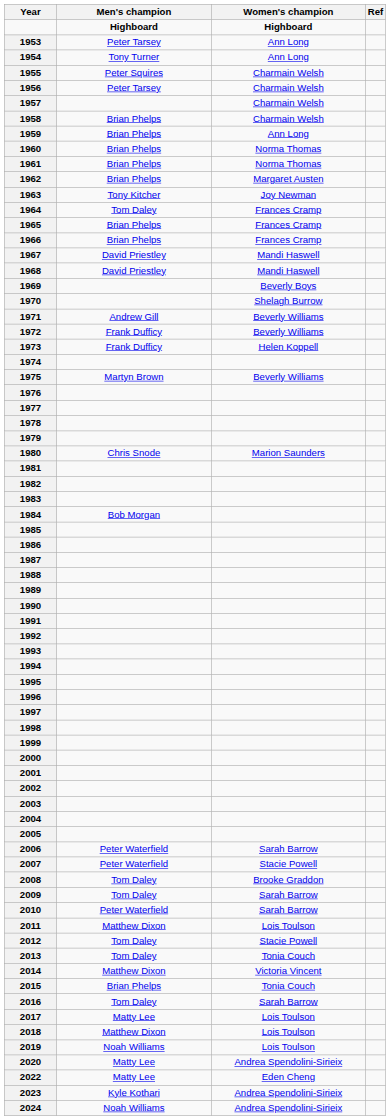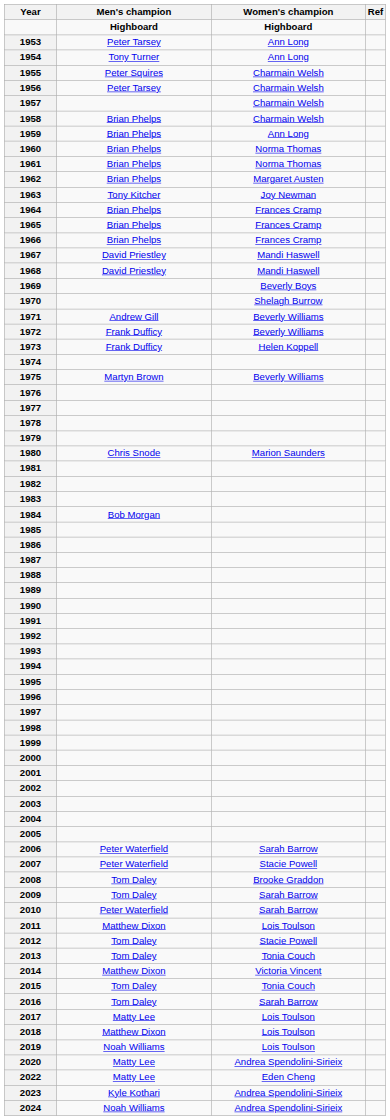 <table class="wikitable" style="text-align:center">
 <tr>
 <th width=80>Year</th>
 <th width=250>Men's champion</th>
 <th width=250>Women's champion</th>
 <th width=20>Ref</th>
 </tr>
 <tr>
 <td></td>
 <td><strong>Highboard</strong></td>
 <td><strong>Highboard</strong></td>
 </tr>
 <tr>
 <th>1953</th>
 <td><a href='#'>Peter Tarsey</a></td>
 <td><a href='#'>Ann Long</a></td>
 <td></td>
 </tr>
 <tr>
 <th>1954</th>
 <td><a href='#'>Tony Turner</a></td>
 <td><a href='#'>Ann Long</a></td>
 <td></td>
 </tr>
 <tr>
 <th>1955</th>
 <td><a href='#'>Peter Squires</a></td>
 <td><a href='#'>Charmain Welsh</a></td>
 <td></td>
 </tr>
 <tr>
 <th>1956</th>
 <td><a href='#'>Peter Tarsey</a></td>
 <td><a href='#'>Charmain Welsh</a></td>
 <td></td>
 </tr>
 <tr>
 <th>1957</th>
 <td></td>
 <td><a href='#'>Charmain Welsh</a></td>
 <td></td>
 </tr>
 <tr>
 <th>1958</th>
 <td><a href='#'>Brian Phelps</a></td>
 <td><a href='#'>Charmain Welsh</a></td>
 <td></td>
 </tr>
 <tr>
 <th>1959</th>
 <td><a href='#'>Brian Phelps</a></td>
 <td><a href='#'>Ann Long</a></td>
 <td></td>
 </tr>
 <tr>
 <th>1960</th>
 <td><a href='#'>Brian Phelps</a></td>
 <td><a href='#'>Norma Thomas</a></td>
 <td></td>
 </tr>
 <tr>
 <th>1961</th>
 <td><a href='#'>Brian Phelps</a></td>
 <td><a href='#'>Norma Thomas</a></td>
 <td></td>
 </tr>
 <tr>
 <th>1962</th>
 <td><a href='#'>Brian Phelps</a></td>
 <td><a href='#'>Margaret Austen</a></td>
 <td></td>
 </tr>
 <tr>
 <th>1963</th>
 <td><a href='#'>Tony Kitcher</a></td>
 <td><a href='#'>Joy Newman</a></td>
 <td></td>
 </tr>
 <tr>
 <th>1964</th>
-<td><a href='#'>Tom Daley</a></td>
+<td><a href='#'>Brian Phelps</a></td>
 <td><a href='#'>Frances Cramp</a></td>
 <td></td>
 </tr>
 <tr>
 <th>1965</th>
 <td><a href='#'>Brian Phelps</a></td>
 <td><a href='#'>Frances Cramp</a></td>
 <td></td>
 </tr>
 <tr>
 <th>1966</th>
 <td><a href='#'>Brian Phelps</a></td>
 <td><a href='#'>Frances Cramp</a></td>
 <td></td>
 </tr>
 <tr>
 <th>1967</th>
 <td><a href='#'>David Priestley</a></td>
 <td><a href='#'>Mandi Haswell</a></td>
 <td></td>
 </tr>
 <tr>
 <th>1968</th>
 <td><a href='#'>David Priestley</a></td>
 <td><a href='#'>Mandi Haswell</a></td>
 <td></td>
 </tr>
 <tr>
 <th>1969</th>
 <td></td>
 <td><a href='#'>Beverly Boys</a></td>
 <td></td>
 </tr>
 <tr>
 <th>1970</th>
 <td></td>
 <td><a href='#'>Shelagh Burrow</a></td>
 <td></td>
 </tr>
 <tr>
 <th>1971</th>
 <td><a href='#'>Andrew Gill</a></td>
 <td><a href='#'>Beverly Williams</a></td>
 <td></td>
 </tr>
 <tr>
 <th>1972</th>
 <td><a href='#'>Frank Dufficy</a></td>
 <td><a href='#'>Beverly Williams</a></td>
 <td></td>
 </tr>
 <tr>
 <th>1973</th>
 <td><a href='#'>Frank Dufficy</a></td>
 <td><a href='#'>Helen Koppell</a></td>
 <td></td>
 </tr>
 <tr>
 <th>1974</th>
 <td></td>
 <td></td>
 <td></td>
 </tr>
 <tr>
 <th>1975</th>
 <td><a href='#'>Martyn Brown</a></td>
 <td><a href='#'>Beverly Williams</a></td>
 <td></td>
 </tr>
 <tr>
 <th>1976</th>
 <td></td>
 <td></td>
 <td></td>
 </tr>
 <tr>
 <th>1977</th>
 <td></td>
 <td></td>
 <td></td>
 </tr>
 <tr>
 <th>1978</th>
 <td></td>
 <td></td>
 <td></td>
 </tr>
 <tr>
 <th>1979</th>
 <td></td>
 <td></td>
 <td></td>
 </tr>
 <tr>
 <th>1980</th>
 <td><a href='#'>Chris Snode</a></td>
 <td><a href='#'>Marion Saunders</a></td>
 <td></td>
 </tr>
 <tr>
 <th>1981</th>
 <td></td>
 <td></td>
 <td></td>
 </tr>
 <tr>
 <th>1982</th>
 <td></td>
 <td></td>
 <td></td>
 </tr>
 <tr>
 <th>1983</th>
 <td></td>
 <td></td>
 <td></td>
 </tr>
 <tr>
 <th>1984</th>
 <td><a href='#'>Bob Morgan</a></td>
 <td></td>
 <td></td>
 </tr>
 <tr>
 <th>1985</th>
 <td></td>
 <td></td>
 <td></td>
 </tr>
 <tr>
 <th>1986</th>
 <td></td>
 <td></td>
 <td></td>
 </tr>
 <tr>
 <th>1987</th>
 <td></td>
 <td></td>
 <td></td>
 </tr>
 <tr>
 <th>1988</th>
 <td></td>
 <td></td>
 <td></td>
 </tr>
 <tr>
 <th>1989</th>
 <td></td>
 <td></td>
 <td></td>
 </tr>
 <tr>
 <th>1990</th>
 <td></td>
 <td></td>
 <td></td>
 </tr>
 <tr>
 <th>1991</th>
 <td></td>
 <td></td>
 <td></td>
 </tr>
 <tr>
 <th>1992</th>
 <td></td>
 <td></td>
 <td></td>
 </tr>
 <tr>
 <th>1993</th>
 <td></td>
 <td></td>
 <td></td>
 </tr>
 <tr>
 <th>1994</th>
 <td></td>
 <td></td>
 <td></td>
 </tr>
 <tr>
 <th>1995</th>
 <td></td>
 <td></td>
 <td></td>
 </tr>
 <tr>
 <th>1996</th>
 <td></td>
 <td></td>
 <td></td>
 </tr>
 <tr>
 <th>1997</th>
 <td></td>
 <td></td>
 <td></td>
 </tr>
 <tr>
 <th>1998</th>
 <td></td>
 <td></td>
 <td></td>
 </tr>
 <tr>
 <th>1999</th>
 <td></td>
 <td></td>
 <td></td>
 </tr>
 <tr>
 <th>2000</th>
 <td></td>
 <td></td>
 <td></td>
 </tr>
 <tr>
 <th>2001</th>
 <td></td>
 <td></td>
 <td></td>
 </tr>
 <tr>
 <th>2002</th>
 <td></td>
 <td></td>
 <td></td>
 </tr>
 <tr>
 <th>2003</th>
 <td></td>
 <td></td>
 <td></td>
 </tr>
 <tr>
 <th>2004</th>
 <td></td>
 <td></td>
 <td></td>
 </tr>
 <tr>
 <th>2005</th>
 <td></td>
 <td></td>
 <td></td>
 </tr>
 <tr>
 <th>2006</th>
 <td><a href='#'>Peter Waterfield</a></td>
 <td><a href='#'>Sarah Barrow</a></td>
 <td></td>
 </tr>
 <tr>
 <th>2007</th>
 <td><a href='#'>Peter Waterfield</a></td>
 <td><a href='#'>Stacie Powell</a></td>
 <td></td>
 </tr>
 <tr>
 <th>2008</th>
 <td><a href='#'>Tom Daley</a></td>
 <td><a href='#'>Brooke Graddon</a></td>
 <td></td>
 </tr>
 <tr>
 <th>2009</th>
 <td><a href='#'>Tom Daley</a></td>
 <td><a href='#'>Sarah Barrow</a></td>
 <td></td>
 </tr>
 <tr>
 <th>2010</th>
 <td><a href='#'>Peter Waterfield</a></td>
 <td><a href='#'>Sarah Barrow</a></td>
 <td></td>
 </tr>
 <tr>
 <th>2011</th>
 <td><a href='#'>Matthew Dixon</a></td>
 <td><a href='#'>Lois Toulson</a></td>
 <td></td>
 </tr>
 <tr>
 <th>2012</th>
 <td><a href='#'>Tom Daley</a></td>
 <td><a href='#'>Stacie Powell</a></td>
 <td></td>
 </tr>
 <tr>
 <th>2013</th>
 <td><a href='#'>Tom Daley</a></td>
 <td><a href='#'>Tonia Couch</a></td>
 <td></td>
 </tr>
 <tr>
 <th>2014</th>
 <td><a href='#'>Matthew Dixon</a></td>
 <td><a href='#'>Victoria Vincent</a></td>
 <td></td>
 </tr>
 <tr>
 <th>2015</th>
-<td><a href='#'>Brian Phelps</a></td>
+<td><a href='#'>Tom Daley</a></td>
 <td><a href='#'>Tonia Couch</a></td>
 <td></td>
 </tr>
 <tr>
 <th>2016</th>
 <td><a href='#'>Tom Daley</a></td>
 <td><a href='#'>Sarah Barrow</a></td>
 <td></td>
 </tr>
 <tr>
 <th>2017</th>
 <td><a href='#'>Matty Lee</a></td>
 <td><a href='#'>Lois Toulson</a></td>
 <td></td>
 </tr>
 <tr>
 <th>2018</th>
 <td><a href='#'>Matthew Dixon</a></td>
 <td><a href='#'>Lois Toulson</a></td>
 <td></td>
 </tr>
 <tr>
 <th>2019</th>
 <td><a href='#'>Noah Williams</a></td>
 <td><a href='#'>Lois Toulson</a></td>
 <td></td>
 </tr>
 <tr>
 <th>2020</th>
 <td><a href='#'>Matty Lee</a></td>
 <td><a href='#'>Andrea Spendolini-Sirieix</a></td>
 <td></td>
 </tr>
 <tr>
 <th>2022</th>
 <td><a href='#'>Matty Lee</a></td>
 <td><a href='#'>Eden Cheng</a></td>
 <td></td>
 </tr>
 <tr>
 <th>2023</th>
 <td><a href='#'>Kyle Kothari</a></td>
 <td><a href='#'>Andrea Spendolini-Sirieix</a></td>
 <td></td>
 </tr>
 <tr>
 <th>2024</th>
 <td><a href='#'>Noah Williams</a></td>
 <td><a href='#'>Andrea Spendolini-Sirieix</a></td>
 <td></td>
 </tr>
 </table>
